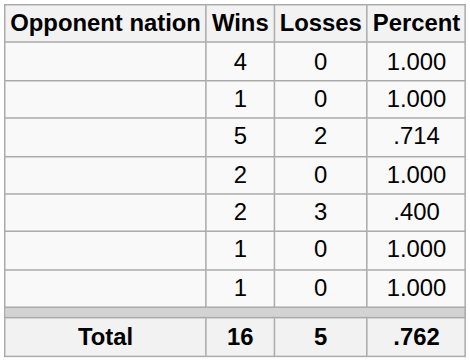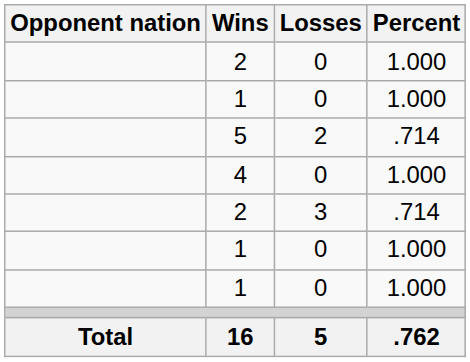 <table class=wikitable>
 <tr>
 <th>Opponent nation</th>
 <th>Wins</th>
 <th>Losses</th>
 <th>Percent</th>
 </tr>
 <tr align=center>
 <td align=left></td>
-<td>4</td>
+<td>2</td>
 <td>0</td>
 <td>1.000</td>
 </tr>
 <tr align=center>
 <td align=left></td>
 <td>1</td>
 <td>0</td>
 <td>1.000</td>
 </tr>
 <tr align=center>
 <td align=left></td>
 <td>5</td>
 <td>2</td>
 <td>.714</td>
 </tr>
 <tr align=center>
 <td align=left></td>
-<td>2</td>
+<td>4</td>
 <td>0</td>
 <td>1.000</td>
 </tr>
 <tr align=center>
 <td align=left></td>
 <td>2</td>
 <td>3</td>
-<td>.400</td>
+<td>.714</td>
 </tr>
 <tr align=center>
 <td align=left></td>
 <td>1</td>
 <td>0</td>
 <td>1.000</td>
 </tr>
 <tr align=center>
 <td align=left></td>
 <td>1</td>
 <td>0</td>
 <td>1.000</td>
 </tr>
 <tr>
 <td colspan=4 bgcolor=lightgray></td>
 </tr>
 <tr>
 <th>Total</th>
 <th>16</th>
 <th>5</th>
 <th>.762</th>
 </tr>
 </table>
